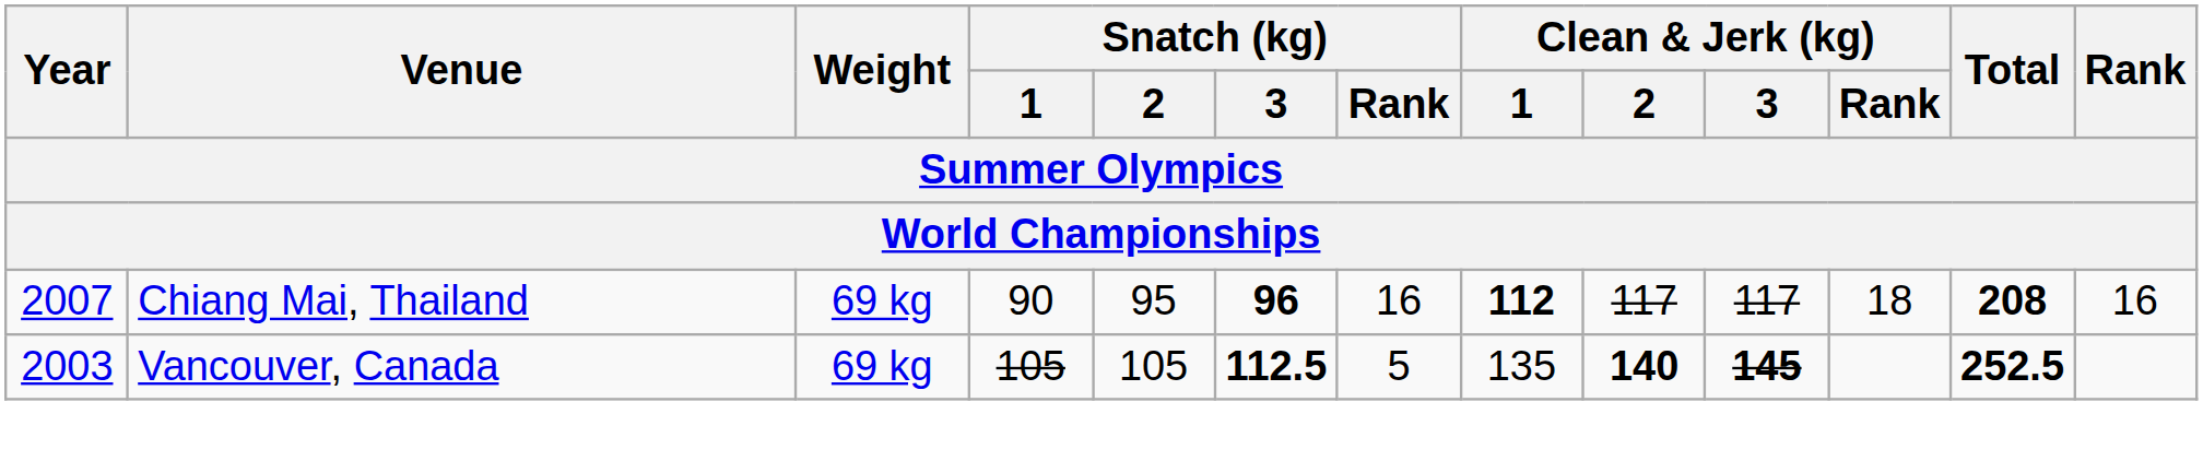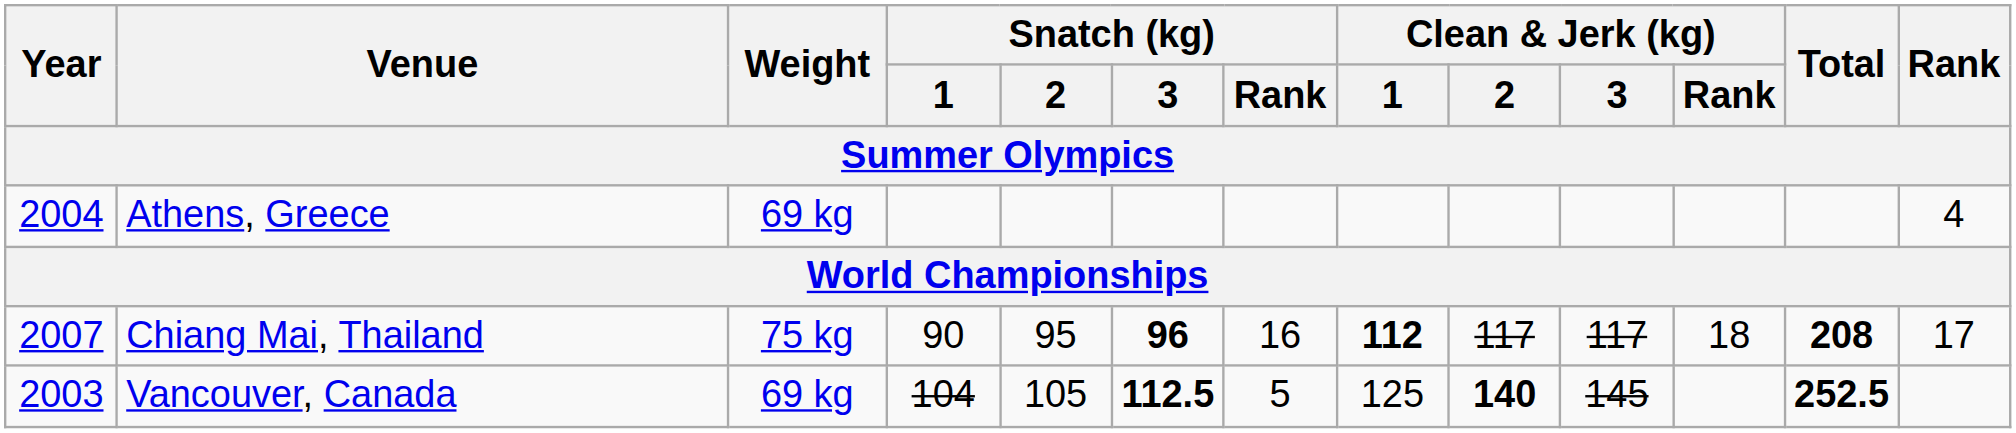 <table class = "wikitable" style="text-align:center;">
 <tr>
 <th rowspan="2" style="width:40px;">Year</th>
 <th rowspan="2" style="width:250px;">Venue</th>
 <th rowspan="2" style="width:60px;">Weight</th>
 <th colspan=4>Snatch (kg)</th>
 <th colspan=4>Clean & Jerk (kg)</th>
 <th rowspan="2" style="width:40px;">Total</th>
 <th rowspan="2" style="width:40px;">Rank</th>
 </tr>
 <tr>
 <th width=40>1</th>
 <th width=40>2</th>
 <th width=40>3</th>
 <th width=40>Rank</th>
 <th width=40>1</th>
 <th width=40>2</th>
 <th width=40>3</th>
 <th width=40>Rank</th>
 </tr>
 <tr>
 <th colspan=13><a href='#'>Summer Olympics</a></th>
 </tr>
 <tr>
+<td><a href='#'>2004</a></td>
+<td align=left> <a href='#'>Athens</a>, <a href='#'>Greece</a></td>
+<td><a href='#'>69 kg</a></td>
+<td></td>
+<td></td>
+<td></td>
+<td></td>
+<td></td>
+<td></td>
+<td></td>
+<td></td>
+<td></td>
+<td>4</td>
+</tr>
+<tr>
 <th colspan=13><a href='#'>World Championships</a></th>
 </tr>
 <tr>
 <td><a href='#'>2007</a></td>
 <td align=left> <a href='#'>Chiang Mai</a>, <a href='#'>Thailand</a></td>
-<td><a href='#'>69 kg</a></td>
+<td><a href='#'>75 kg</a></td>
 <td>90</td>
 <td>95</td>
 <td><strong>96</strong></td>
 <td>16</td>
 <td><strong>112</strong></td>
 <td><s>117</s></td>
 <td><s>117</s></td>
 <td>18</td>
 <td><strong>208</strong></td>
-<td>16</td>
+<td>17</td>
 </tr>
 <tr>
 <td><a href='#'>2003</a></td>
 <td align=left> <a href='#'>Vancouver</a>, <a href='#'>Canada</a></td>
 <td><a href='#'>69 kg</a></td>
-<td><s>105</s></td>
+<td><s>104</s></td>
 <td>105</td>
 <td><strong>112.5</strong></td>
 <td>5</td>
-<td>135</td>
+<td>125</td>
 <td><strong>140</strong></td>
-<td><strong><s>145</s></strong></td>
+<td><s>145</s></td>
 <td></td>
 <td><strong>252.5</strong></td>
 <td></td>
 </tr>
 </table>
